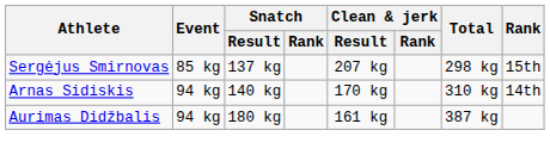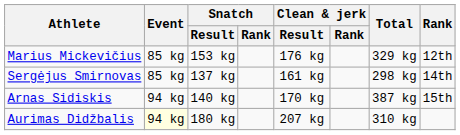 <table class="wikitable" style="font-size:90%">
 <tr>
 <th rowspan="2">Athlete</th>
 <th rowspan="2">Event</th>
 <th colspan="2">Snatch</th>
 <th colspan="2">Clean & jerk</th>
 <th rowspan="2">Total</th>
 <th rowspan="2">Rank</th>
 </tr>
 <tr>
 <th>Result</th>
 <th>Rank</th>
 <th>Result</th>
 <th>Rank</th>
 </tr>
 <tr>
+<td><a href='#'>Marius Mickevičius</a></td>
+<td>85 kg</td>
+<td align=center>153 kg</td>
+<td align=center></td>
+<td align=center>176 kg</td>
+<td align=center></td>
+<td align=center>329 kg</td>
+<td align=center>12th</td>
+</tr>
+<tr>
 <td><a href='#'>Sergėjus Smirnovas</a></td>
 <td>85 kg</td>
 <td align=center>137 kg</td>
 <td align=center></td>
-<td align=center>207 kg</td>
+<td align=center>161 kg</td>
 <td align=center></td>
 <td align=center>298 kg</td>
-<td align=center>15th</td>
+<td align=center>14th</td>
 </tr>
 <tr>
 <td><a href='#'>Arnas Sidiskis</a></td>
 <td>94 kg</td>
 <td align=center>140 kg</td>
 <td align=center></td>
 <td align=center>170 kg</td>
 <td align=center></td>
-<td align=center>310 kg</td>
-<td align=center>14th</td>
+<td align=center>387 kg</td>
+<td align=center>15th</td>
 </tr>
 <tr>
 <td><a href='#'>Aurimas Didžbalis</a></td>
-<td>94 kg</td>
+<td style="background: lightyellow;">94 kg</td>
 <td align=center>180 kg</td>
 <td align=center></td>
-<td align=center>161 kg</td>
+<td align=center>207 kg</td>
 <td align=center></td>
-<td align=center>387 kg</td>
+<td align=center>310 kg</td>
 <td align=center></td>
 </tr>
 </table>
